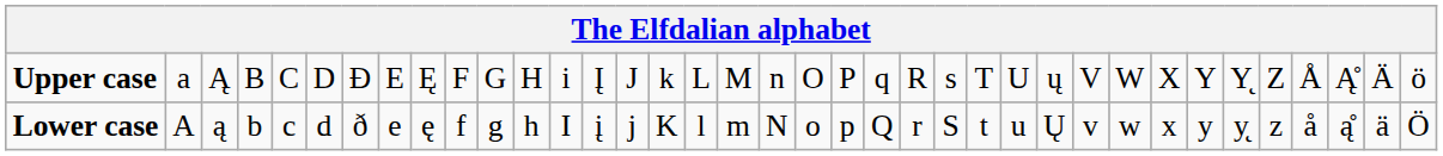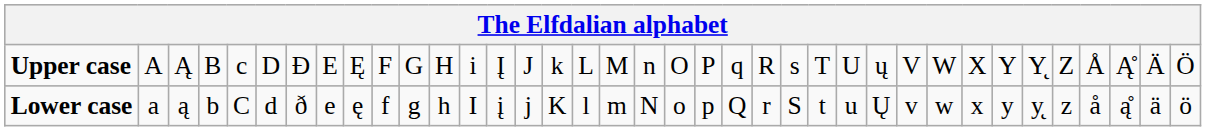 <table class="wikitable">
 <tr>
 <th colspan="37"><a href='#'>The Elfdalian alphabet</a></th>
 </tr>
 <tr>
 <td><strong>Upper case</strong></td>
-<td align="center">a</td>
+<td width="10" align="center">A</td>
 <td width="10" align="center">Ą</td>
 <td width="10" align="center">B</td>
-<td width="10" align="center">C</td>
+<td align="center">c</td>
 <td width="10" align="center">D</td>
 <td width="10" align="center">Ð</td>
 <td width="10" align="center">E</td>
 <td width="10" align="center">Ę</td>
 <td width="10" align="center">F</td>
 <td width="10" align="center">G</td>
 <td width="10" align="center">H</td>
 <td align="center">i</td>
 <td width="10" align="center">Į</td>
 <td width="10" align="center">J</td>
 <td align="center">k</td>
 <td width="10" align="center">L</td>
 <td width="10" align="center">M</td>
 <td align="center">n</td>
 <td width="10" align="center">O</td>
 <td width="10" align="center">P</td>
 <td align="center">q</td>
 <td width="10" align="center">R</td>
 <td align="center">s</td>
 <td width="10" align="center">T</td>
 <td width="10" align="center">U</td>
 <td align="center">ų</td>
 <td width="10" align="center">V</td>
 <td width="10" align="center">W</td>
 <td width="10" align="center">X</td>
 <td width="10" align="center">Y</td>
 <td width="10" align="center">Y̨</td>
 <td width="10" align="center">Z</td>
 <td width="10" align="center">Å</td>
 <td width="10" align="center">Ą̊</td>
 <td width="10" align="center">Ä</td>
-<td align="center">ö</td>
+<td width="10" align="center">Ö</td>
 </tr>
 <tr>
 <td><strong>Lower case</strong></td>
-<td width="10" align="center">A</td>
+<td align="center">a</td>
 <td align="center">ą</td>
 <td align="center">b</td>
-<td align="center">c</td>
+<td width="10" align="center">C</td>
 <td align="center">d</td>
 <td align="center">ð</td>
 <td align="center">e</td>
 <td align="center">ę</td>
 <td align="center">f</td>
 <td align="center">g</td>
 <td align="center">h</td>
 <td width="10" align="center">I</td>
 <td align="center">į</td>
 <td align="center">j</td>
 <td width="10" align="center">K</td>
 <td align="center">l</td>
 <td align="center">m</td>
 <td width="10" align="center">N</td>
 <td align="center">o</td>
 <td align="center">p</td>
 <td width="10" align="center">Q</td>
 <td align="center">r</td>
 <td width="10" align="center">S</td>
 <td align="center">t</td>
 <td align="center">u</td>
 <td width="10" align="center">Ų</td>
 <td align="center">v</td>
 <td align="center">w</td>
 <td align="center">x</td>
 <td align="center">y</td>
 <td align="center">y̨</td>
 <td align="center">z</td>
 <td align="center">å</td>
 <td align="center">ą̊</td>
 <td align="center">ä</td>
-<td width="10" align="center">Ö</td>
+<td align="center">ö</td>
 </tr>
 </table>
